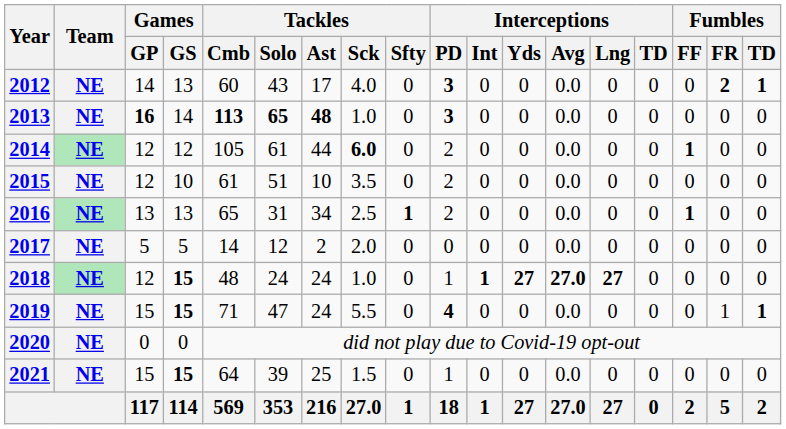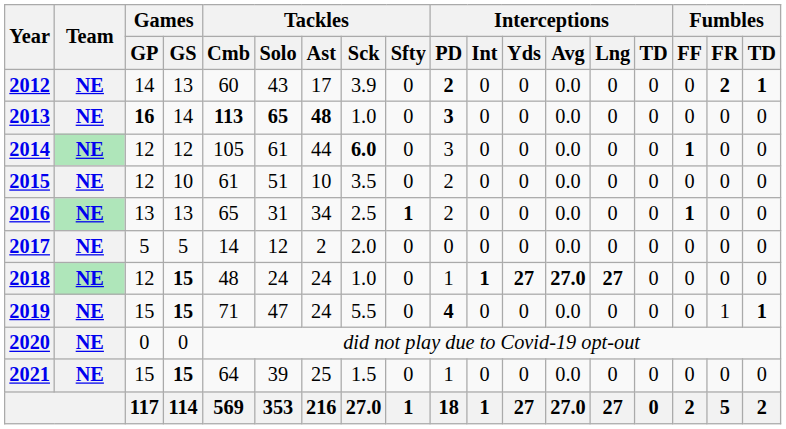 <table class="wikitable" style="text-align:center;">
 <tr>
 <th rowspan="2">Year</th>
 <th rowspan="2">Team</th>
 <th colspan="2">Games</th>
 <th colspan="5">Tackles</th>
 <th colspan="6">Interceptions</th>
 <th colspan="3">Fumbles</th>
 </tr>
 <tr>
 <th>GP</th>
 <th>GS</th>
 <th>Cmb</th>
 <th>Solo</th>
 <th>Ast</th>
 <th>Sck</th>
 <th>Sfty</th>
 <th>PD</th>
 <th>Int</th>
 <th>Yds</th>
 <th>Avg</th>
 <th>Lng</th>
 <th>TD</th>
 <th>FF</th>
 <th>FR</th>
 <th>TD</th>
 </tr>
 <tr>
 <th><a href='#'>2012</a></th>
 <th><a href='#'>NE</a></th>
 <td>14</td>
 <td>13</td>
 <td>60</td>
 <td>43</td>
 <td>17</td>
-<td>4.0</td>
+<td>3.9</td>
 <td>0</td>
-<td><strong>3</strong></td>
+<td><strong>2</strong></td>
 <td>0</td>
 <td>0</td>
 <td>0.0</td>
 <td>0</td>
 <td>0</td>
 <td>0</td>
 <td><strong>2</strong></td>
 <td><strong>1</strong></td>
 </tr>
 <tr>
 <th><a href='#'>2013</a></th>
 <th><a href='#'>NE</a></th>
 <td><strong>16</strong></td>
 <td>14</td>
 <td><strong>113</strong></td>
 <td><strong>65</strong></td>
 <td><strong>48</strong></td>
 <td>1.0</td>
 <td>0</td>
 <td><strong>3</strong></td>
 <td>0</td>
 <td>0</td>
 <td>0.0</td>
 <td>0</td>
 <td>0</td>
 <td>0</td>
 <td>0</td>
 <td>0</td>
 </tr>
 <tr>
 <th><a href='#'>2014</a></th>
 <th style="background:#afe6ba; width:3em;"><a href='#'>NE</a></th>
 <td>12</td>
 <td>12</td>
 <td>105</td>
 <td>61</td>
 <td>44</td>
 <td><strong>6.0</strong></td>
 <td>0</td>
-<td>2</td>
+<td>3</td>
 <td>0</td>
 <td>0</td>
 <td>0.0</td>
 <td>0</td>
 <td>0</td>
 <td><strong>1</strong></td>
 <td>0</td>
 <td>0</td>
 </tr>
 <tr>
 <th><a href='#'>2015</a></th>
 <th><a href='#'>NE</a></th>
 <td>12</td>
 <td>10</td>
 <td>61</td>
 <td>51</td>
 <td>10</td>
 <td>3.5</td>
 <td>0</td>
 <td>2</td>
 <td>0</td>
 <td>0</td>
 <td>0.0</td>
 <td>0</td>
 <td>0</td>
 <td>0</td>
 <td>0</td>
 <td>0</td>
 </tr>
 <tr>
 <th><a href='#'>2016</a></th>
 <th style="background:#afe6ba; width:3em;"><a href='#'>NE</a></th>
 <td>13</td>
 <td>13</td>
 <td>65</td>
 <td>31</td>
 <td>34</td>
 <td>2.5</td>
 <td><strong>1</strong></td>
 <td>2</td>
 <td>0</td>
 <td>0</td>
 <td>0.0</td>
 <td>0</td>
 <td>0</td>
 <td><strong>1</strong></td>
 <td>0</td>
 <td>0</td>
 </tr>
 <tr>
 <th><a href='#'>2017</a></th>
 <th><a href='#'>NE</a></th>
 <td>5</td>
 <td>5</td>
 <td>14</td>
 <td>12</td>
 <td>2</td>
 <td>2.0</td>
 <td>0</td>
 <td>0</td>
 <td>0</td>
 <td>0</td>
 <td>0.0</td>
 <td>0</td>
 <td>0</td>
 <td>0</td>
 <td>0</td>
 <td>0</td>
 </tr>
 <tr>
 <th><a href='#'>2018</a></th>
 <th style="background:#afe6ba; width:3em;"><a href='#'>NE</a></th>
 <td>12</td>
 <td><strong>15</strong></td>
 <td>48</td>
 <td>24</td>
 <td>24</td>
 <td>1.0</td>
 <td>0</td>
 <td>1</td>
 <td><strong>1</strong></td>
 <td><strong>27</strong></td>
 <td><strong>27.0</strong></td>
 <td><strong>27</strong></td>
 <td>0</td>
 <td>0</td>
 <td>0</td>
 <td>0</td>
 </tr>
 <tr>
 <th><a href='#'>2019</a></th>
 <th><a href='#'>NE</a></th>
 <td>15</td>
 <td><strong>15</strong></td>
 <td>71</td>
 <td>47</td>
 <td>24</td>
 <td>5.5</td>
 <td>0</td>
 <td><strong>4</strong></td>
 <td>0</td>
 <td>0</td>
 <td>0.0</td>
 <td>0</td>
 <td>0</td>
 <td>0</td>
 <td>1</td>
 <td><strong>1</strong></td>
 </tr>
 <tr>
 <th><a href='#'>2020</a></th>
 <th><a href='#'>NE</a></th>
 <td>0</td>
 <td>0</td>
 <td colspan="14"><em>did not play due to Covid-19 opt-out</em></td>
 </tr>
 <tr>
 <th><a href='#'>2021</a></th>
 <th><a href='#'>NE</a></th>
 <td>15</td>
 <td><strong>15</strong></td>
 <td>64</td>
 <td>39</td>
 <td>25</td>
 <td>1.5</td>
 <td>0</td>
 <td>1</td>
 <td>0</td>
 <td>0</td>
 <td>0.0</td>
 <td>0</td>
 <td>0</td>
 <td>0</td>
 <td>0</td>
 <td>0</td>
 </tr>
 <tr>
 <th colspan="2"></th>
 <th>117</th>
 <th>114</th>
 <th>569</th>
 <th>353</th>
 <th>216</th>
 <th>27.0</th>
 <th>1</th>
 <th>18</th>
 <th>1</th>
 <th>27</th>
 <th>27.0</th>
 <th>27</th>
 <th>0</th>
 <th>2</th>
 <th>5</th>
 <th>2</th>
 </tr>
 </table>
